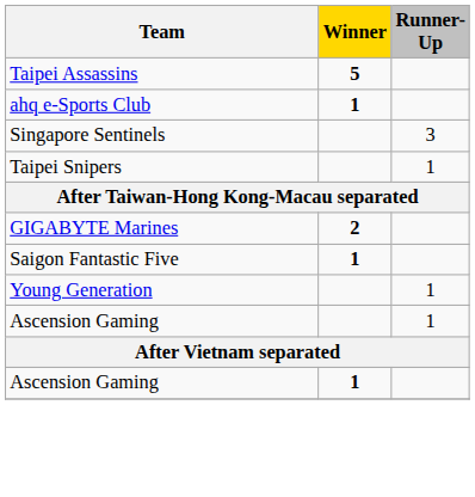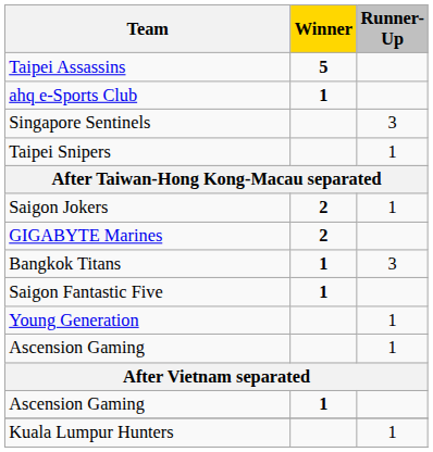 <table class="wikitable" style="text-align:center;">
 <tr>
 <th width="250">Team</th>
 <th style="background:gold; width:50px"><strong>Winner</strong></th>
 <th style="background:silver; width:50px"><strong>Runner-Up</strong></th>
 </tr>
 <tr>
 <td style="text-align:left"> <a href='#'>Taipei Assassins</a></td>
 <td><strong>5</strong></td>
 <td></td>
 </tr>
 <tr>
 <td style="text-align:left"> <a href='#'>ahq e-Sports Club</a></td>
 <td><strong>1</strong></td>
 <td></td>
 </tr>
 <tr>
 <td style="text-align:left"> Singapore Sentinels</td>
 <td></td>
 <td>3</td>
 </tr>
 <tr>
 <td style="text-align:left"> Taipei Snipers</td>
 <td></td>
 <td>1</td>
 </tr>
 <tr>
 <th colspan="3">After Taiwan-Hong Kong-Macau separated</th>
 </tr>
 <tr>
+<td style="text-align:left"> Saigon Jokers</td>
+<td><strong>2</strong></td>
+<td>1</td>
+</tr>
+<tr>
 <td style="text-align:left"> <a href='#'>GIGABYTE Marines</a></td>
 <td><strong>2</strong></td>
 <td></td>
+</tr>
+<tr>
+<td style="text-align:left"> Bangkok Titans</td>
+<td><strong>1</strong></td>
+<td>3</td>
 </tr>
 <tr>
 <td style="text-align:left"> Saigon Fantastic Five</td>
 <td><strong>1</strong></td>
 <td></td>
 </tr>
 <tr>
 <td style="text-align:left"> <a href='#'>Young Generation</a></td>
 <td></td>
 <td>1</td>
 </tr>
 <tr>
 <td style="text-align:left"> Ascension Gaming</td>
 <td></td>
 <td>1</td>
 </tr>
 <tr>
 <th colspan="3">After Vietnam separated</th>
 </tr>
 <tr>
 <td style="text-align:left"> Ascension Gaming</td>
 <td><strong>1</strong></td>
 <td></td>
 </tr>
 <tr>
 </tr>
 <tr>
+<td style="text-align:left"> Kuala Lumpur Hunters</td>
+<td></td>
+<td>1</td>
+</tr>
+<tr>
 </tr>
 </table>
